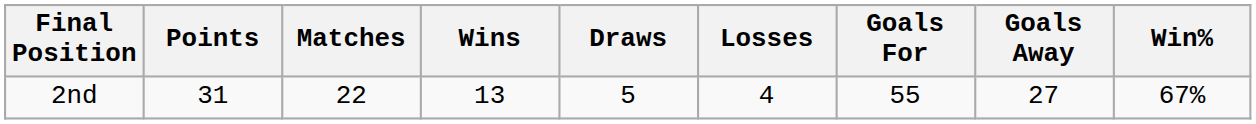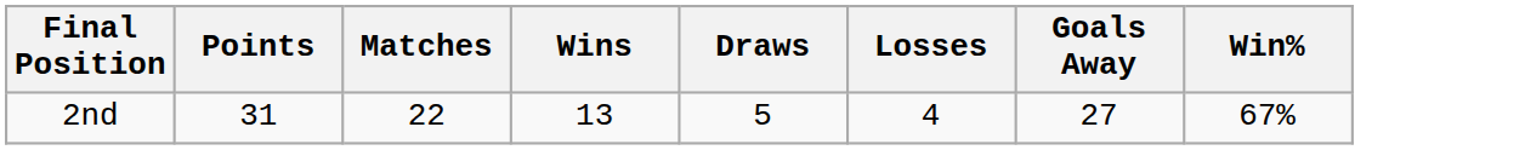 <table class="wikitable" style="font-size: 95%; text-align: center;">
 <tr>
 <th width=60>Final Position</th>
 <th width=60>Points</th>
 <th width=60>Matches</th>
 <th width=60>Wins</th>
 <th width=60>Draws</th>
 <th width=60>Losses</th>
-<th width=60>Goals For</th>
 <th width=60>Goals Away</th>
 <th width=60>Win%</th>
 </tr>
 <tr>
 <td>2nd</td>
 <td>31</td>
 <td>22</td>
 <td>13</td>
 <td>5</td>
 <td>4</td>
-<td>55</td>
 <td>27</td>
 <td>67%</td>
 </tr>
 </table>
